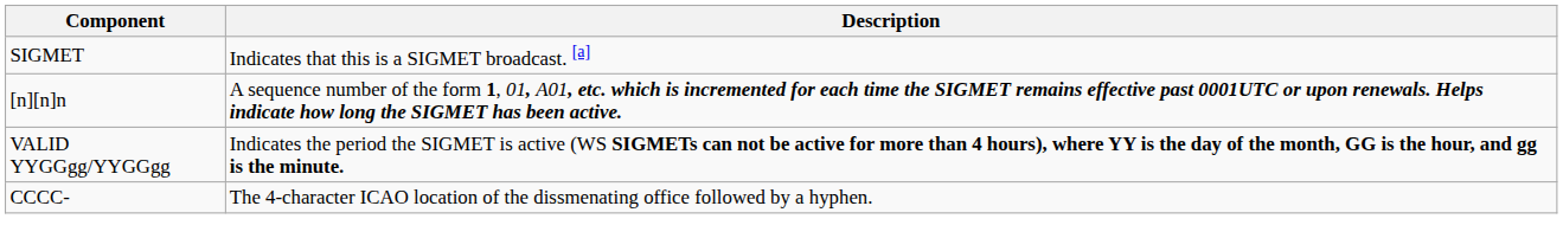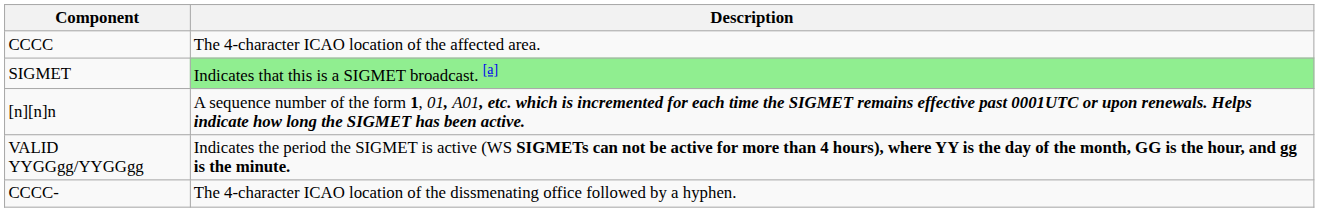 <table class="wikitable">
 <tr>
 <th>Component</th>
 <th>Description</th>
 </tr>
 <tr>
+<td>CCCC</td>
+<td>The 4-character ICAO location of the affected area.</td>
+</tr>
+<tr>
 <td>SIGMET</td>
-<td>Indicates that this is a SIGMET broadcast. <sup><a href='#'>[a]</a></sup></td>
+<td style="background: lightgreen;">Indicates that this is a SIGMET broadcast. <sup><a href='#'>[a]</a></sup></td>
 </tr>
 <tr>
 <td>[n][n]n</td>
 <td>A sequence number of the form <strong>1</strong>, <em>01<strong>, </strong>A01<strong>, etc. which is incremented for each time the SIGMET remains effective past 0001UTC or upon renewals.  Helps indicate how long the SIGMET has been active.</td>
 </tr>
 <tr>
 <td>VALID YYGGgg/YYGGgg</td>
 <td>Indicates the period the SIGMET is active (</strong>WS<strong> SIGMETs can not be active for more than 4 hours), where YY is the day of the month, GG is the hour, and gg is the minute.</td>
 </tr>
 <tr>
 <td>CCCC-</td>
 <td>The 4-character ICAO location of the dissmenating office followed by a hyphen.</td>
 </tr>
 </table>
